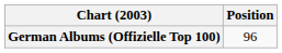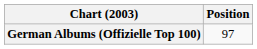 <table class="wikitable plainrowheaders" style="text-align:center">
 <tr>
 <th scope="col">Chart (2003)</th>
 <th scope="col">Position</th>
 </tr>
 <tr>
 <th scope="row">German Albums (Offizielle Top 100)</th>
-<td>96</td>
+<td>97</td>
 </tr>
 </table>
